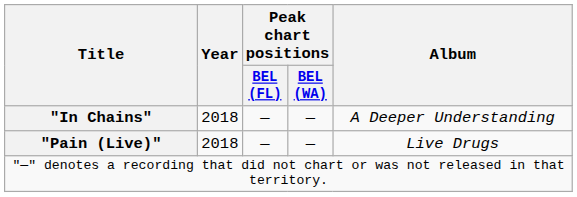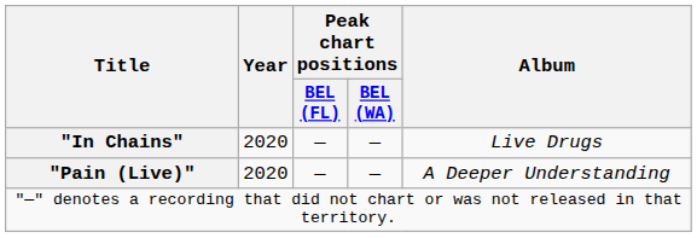 <table class="wikitable plainrowheaders" style="text-align:center;">
 <tr>
 <th scope="col" rowspan="2" style="width:12em;">Title</th>
 <th scope="col" rowspan="2" style="width:1em;">Year</th>
 <th scope="col" colspan="2">Peak chart positions</th>
 <th scope="col" rowspan="2" style="width:15em;">Album</th>
 </tr>
 <tr>
 <th scope="col" style="width:2.5em;font-size:90%;"><a href='#'>BEL<br>(FL)</a><br></th>
 <th scope="col" style="width:2.5em;font-size:90%;"><a href='#'>BEL<br>(WA)</a><br></th>
 </tr>
 <tr>
 <th scope="row">"In Chains"</th>
-<td>2018</td>
+<td>2020</td>
+<td>—</td>
+<td>—</td>
+<td><em>Live Drugs</em></td>
+</tr>
+<tr>
+<th scope="row">"Pain (Live)"</th>
+<td>2020</td>
 <td>—</td>
 <td>—</td>
 <td><em>A Deeper Understanding</em></td>
 </tr>
 <tr>
-<th scope="row">"Pain (Live)"</th>
-<td>2018</td>
-<td>—</td>
-<td>—</td>
-<td><em>Live Drugs</em></td>
-</tr>
-<tr>
 <td colspan="14" style="text-align:center; font-size:85%">"—" denotes a recording that did not chart or was not released in that territory.</td>
 </tr>
 </table>
